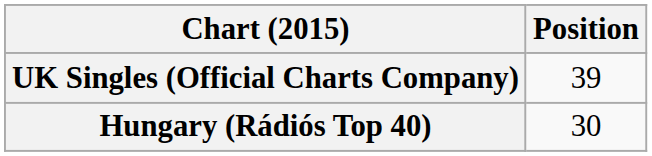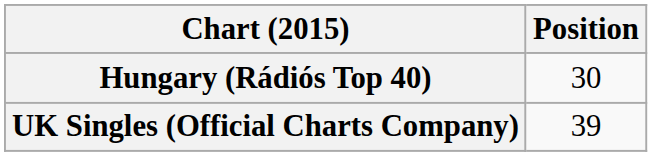 <table class="wikitable plainrowheaders sortable" style="text-align:center">
 <tr>
 <th scope="col">Chart (2015)</th>
 <th scope="col">Position</th>
 </tr>
 <tr>
+<th scope="row">Hungary (Rádiós Top 40)</th>
+<td>30</td>
+</tr>
+<tr>
 <th scope="row">UK Singles (Official Charts Company)</th>
 <td>39</td>
 </tr>
-<tr>
-<th scope="row">Hungary (Rádiós Top 40)</th>
-<td>30</td>
-</tr>
 </table>
